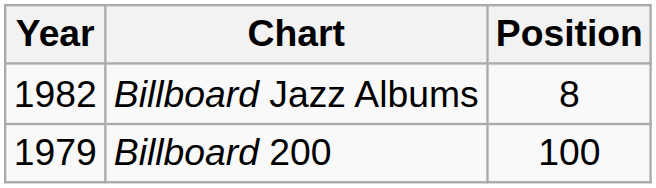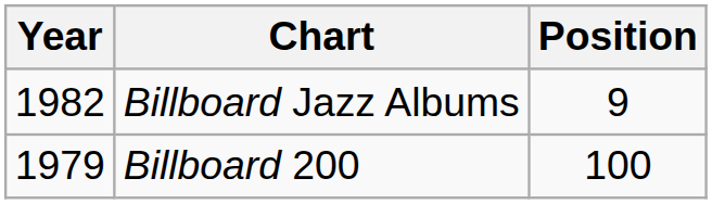 <table class="wikitable">
 <tr>
 <th>Year</th>
 <th>Chart</th>
 <th>Position</th>
 </tr>
 <tr>
 <td>1982</td>
 <td><em>Billboard</em> Jazz Albums</td>
-<td align="center">8</td>
+<td align="center">9</td>
 </tr>
 <tr>
 <td>1979</td>
 <td><em>Billboard</em> 200</td>
 <td align="center">100</td>
 </tr>
 </table>
